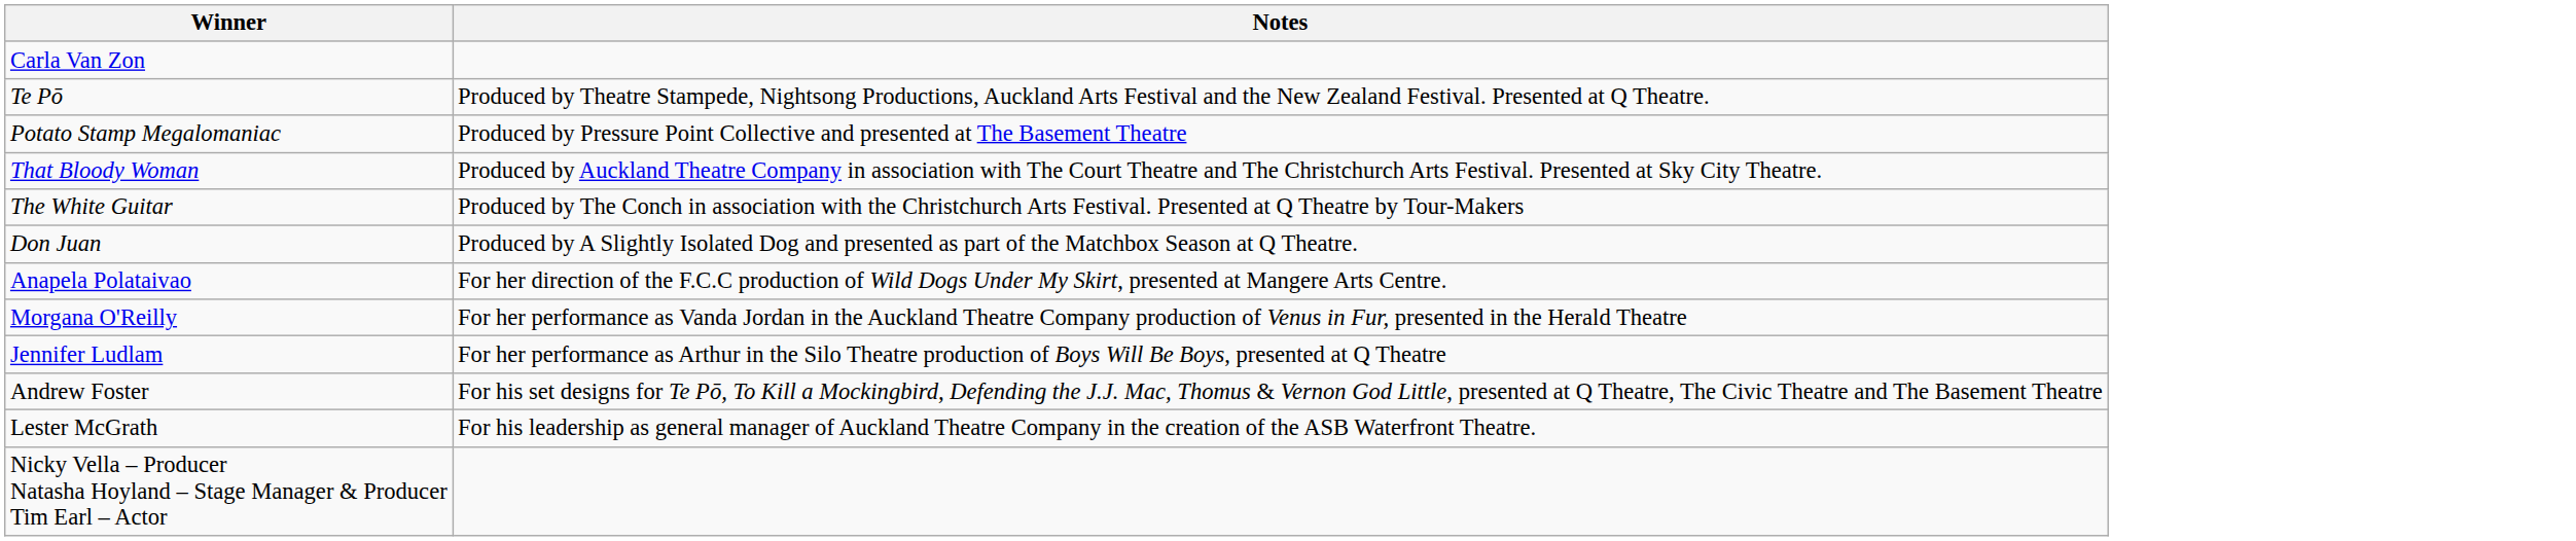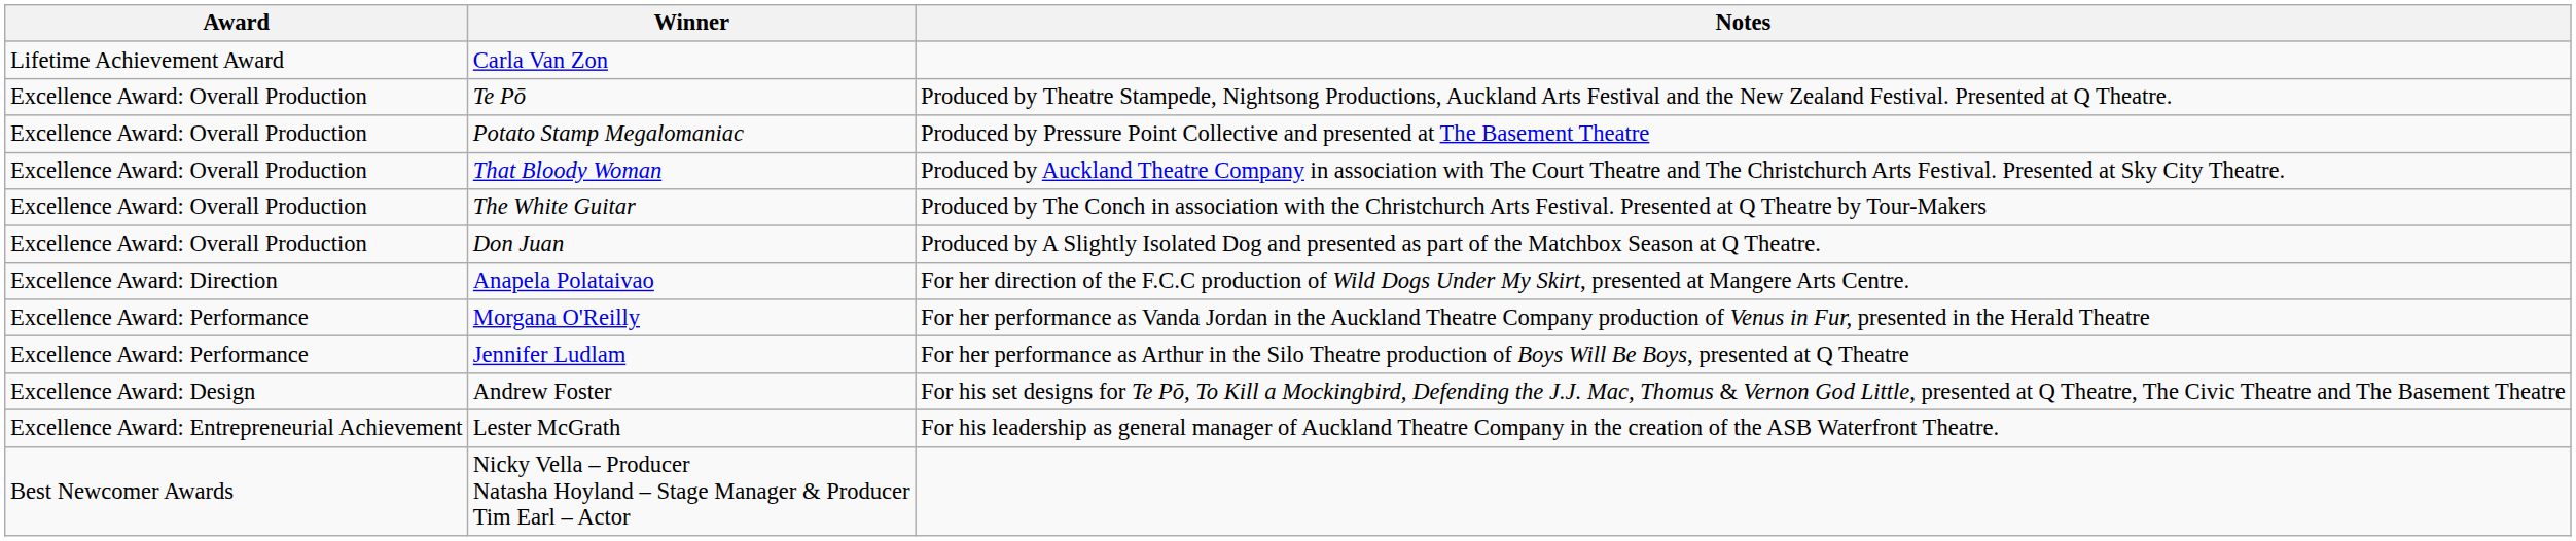 <table class="wikitable">
 <tr>
+<th>Award</th>
 <th>Winner</th>
 <th>Notes</th>
 </tr>
 <tr>
+<td>Lifetime Achievement Award</td>
 <td><a href='#'>Carla Van Zon</a></td>
 <td></td>
 </tr>
 <tr>
+<td>Excellence Award: Overall Production</td>
 <td><em>Te Pō</em></td>
 <td>Produced by Theatre Stampede, Nightsong Productions, Auckland Arts Festival and the New Zealand Festival. Presented at Q Theatre.</td>
 </tr>
 <tr>
+<td>Excellence Award: Overall Production</td>
 <td><em>Potato Stamp Megalomaniac</em></td>
 <td>Produced by Pressure Point Collective and presented at <a href='#'>The Basement Theatre</a></td>
 </tr>
 <tr>
+<td>Excellence Award: Overall Production</td>
 <td><em><a href='#'>That Bloody Woman</a></em></td>
 <td>Produced by <a href='#'>Auckland Theatre Company</a> in association with The Court Theatre and The Christchurch Arts Festival. Presented at Sky City Theatre.</td>
 </tr>
 <tr>
+<td>Excellence Award: Overall Production</td>
 <td><em>The White Guitar</em></td>
 <td>Produced by The Conch in association with the Christchurch Arts Festival. Presented at Q Theatre by Tour-Makers</td>
 </tr>
 <tr>
+<td>Excellence Award: Overall Production</td>
 <td><em>Don Juan</em></td>
 <td>Produced by A Slightly Isolated Dog and presented as part of the Matchbox Season at Q Theatre.</td>
 </tr>
 <tr>
+<td>Excellence Award: Direction</td>
 <td><a href='#'>Anapela Polataivao</a></td>
 <td>For her direction of the F.C.C production of <em>Wild Dogs Under My Skirt</em>, presented at Mangere Arts Centre.</td>
 </tr>
 <tr>
+<td>Excellence Award: Performance</td>
 <td><a href='#'>Morgana O'Reilly</a></td>
 <td>For her performance as Vanda Jordan in the Auckland Theatre Company production of <em>Venus in Fur,</em> presented in the Herald Theatre</td>
 </tr>
 <tr>
+<td>Excellence Award: Performance</td>
 <td><a href='#'>Jennifer Ludlam</a></td>
 <td>For her performance as Arthur in the Silo Theatre production of <em>Boys Will Be Boys</em>, presented at Q Theatre</td>
 </tr>
 <tr>
+<td>Excellence Award: Design</td>
 <td>Andrew Foster</td>
 <td>For his set designs for <em>Te Pō, To Kill a Mockingbird, Defending the J.J. Mac, Thomus</em> & <em>Vernon God Little</em>, presented at Q Theatre, The Civic Theatre and The Basement Theatre</td>
 </tr>
 <tr>
+<td>Excellence Award: Entrepreneurial Achievement</td>
 <td>Lester McGrath</td>
 <td>For his leadership as general manager of Auckland Theatre Company in the creation of the ASB Waterfront Theatre.</td>
 </tr>
 <tr>
+<td>Best Newcomer Awards</td>
 <td>Nicky Vella – Producer<br>Natasha Hoyland – Stage Manager & Producer<br>Tim Earl – Actor</td>
 <td></td>
 </tr>
 </table>
